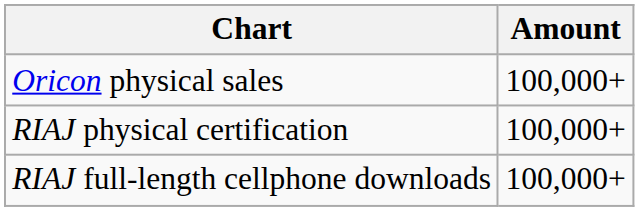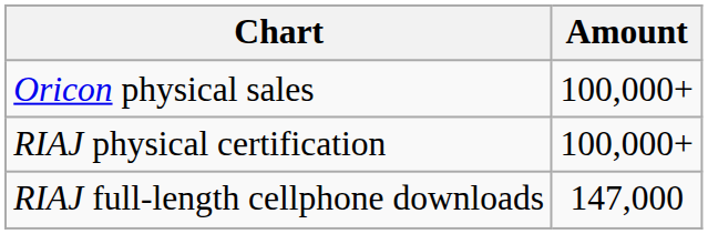 <table class="wikitable">
 <tr>
 <th>Chart</th>
 <th>Amount</th>
 </tr>
 <tr>
 <td><em><a href='#'>Oricon</a></em> physical sales</td>
 <td align="center">100,000+</td>
 </tr>
 <tr>
 <td><em>RIAJ</em> physical certification</td>
 <td align="center">100,000+</td>
 </tr>
 <tr>
 <td><em>RIAJ</em> full-length cellphone downloads</td>
-<td align="center">100,000+</td>
+<td align="center">147,000</td>
 </tr>
 </table>
